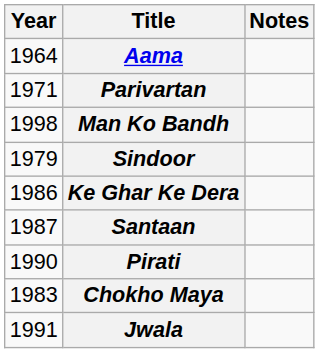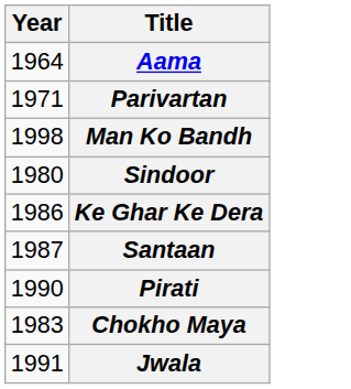 <table class="wikitable plainrowheaders sortable">
 <tr>
 <th scope="col">Year</th>
 <th scope="col">Title</th>
-<th scope="col" class="unsortable">Notes</th>
 </tr>
 <tr>
 <td>1964</td>
 <th scope="row"><em><a href='#'>Aama</a></em></th>
-<td></td>
 </tr>
 <tr>
 <td>1971</td>
 <th scope="row"><em>Parivartan</em></th>
-<td></td>
 </tr>
 <tr>
 <td>1998</td>
 <th scope="row"><em>Man Ko Bandh</em></th>
-<td></td>
 </tr>
 <tr>
-<td>1979</td>
+<td>1980</td>
 <th scope="row"><em>Sindoor</em></th>
-<td></td>
 </tr>
 <tr>
 <td>1986</td>
 <th scope="row"><em>Ke Ghar Ke Dera</em></th>
-<td></td>
 </tr>
 <tr>
 <td>1987</td>
 <th scope="row"><em>Santaan</em></th>
-<td></td>
 </tr>
 <tr>
 <td>1990</td>
 <th scope="row"><em>Pirati</em></th>
-<td></td>
 </tr>
 <tr>
 <td>1983</td>
 <th scope="row"><em>Chokho Maya</em></th>
-<td></td>
 </tr>
 <tr>
 <td>1991</td>
 <th scope="row"><em>Jwala</em></th>
-<td></td>
 </tr>
 </table>
